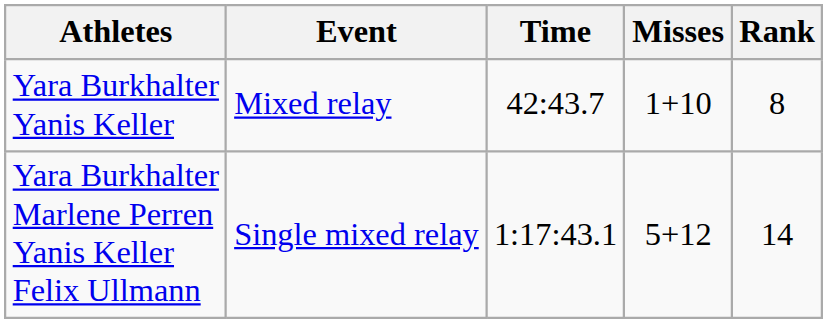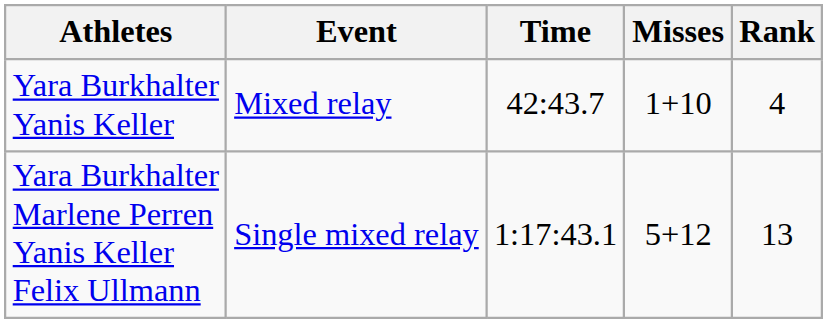 <table class="wikitable" style="font-size:90%">
 <tr>
 <th>Athletes</th>
 <th>Event</th>
 <th>Time</th>
 <th>Misses</th>
 <th>Rank</th>
 </tr>
 <tr align=center>
 <td align=left><a href='#'>Yara Burkhalter</a><br><a href='#'>Yanis Keller</a></td>
 <td align=left><a href='#'>Mixed relay</a></td>
 <td>42:43.7</td>
 <td>1+10</td>
-<td>8</td>
+<td>4</td>
 </tr>
 <tr align=center>
 <td align=left><a href='#'>Yara Burkhalter</a><br><a href='#'>Marlene Perren</a><br><a href='#'>Yanis Keller</a><br><a href='#'>Felix Ullmann</a></td>
 <td align=left><a href='#'>Single mixed relay</a></td>
 <td>1:17:43.1</td>
 <td>5+12</td>
-<td>14</td>
+<td>13</td>
 </tr>
 </table>
